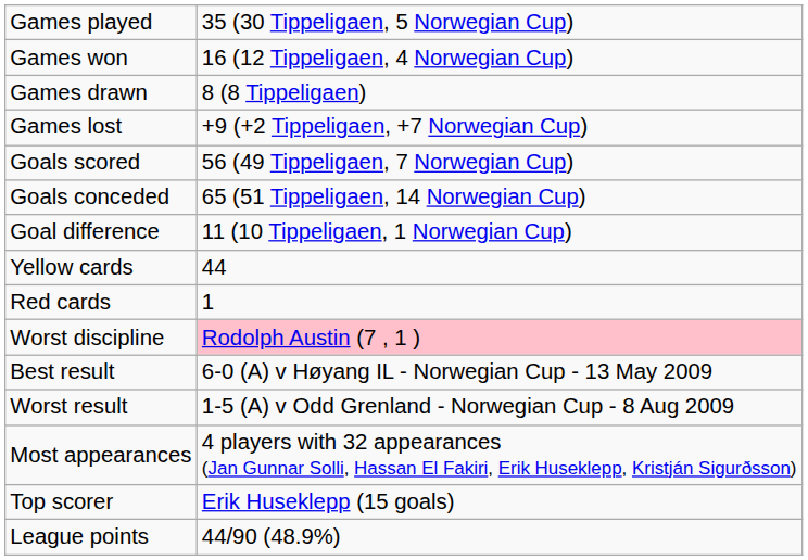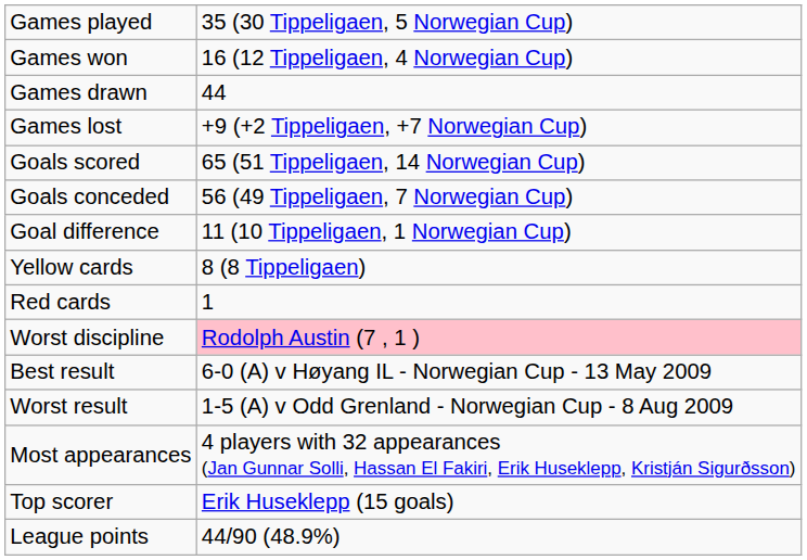 <table class="wikitable">
 <tr>
 <td>Games played</td>
 <td>35 (30 <a href='#'>Tippeligaen</a>, 5 <a href='#'>Norwegian Cup</a>)</td>
 </tr>
 <tr>
 <td>Games won</td>
 <td>16 (12 <a href='#'>Tippeligaen</a>, 4 <a href='#'>Norwegian Cup</a>)</td>
 </tr>
 <tr>
 <td>Games drawn</td>
-<td>8 (8 <a href='#'>Tippeligaen</a>)</td>
+<td>44</td>
 </tr>
 <tr>
 <td>Games lost</td>
 <td>+9 (+2 <a href='#'>Tippeligaen</a>, +7 <a href='#'>Norwegian Cup</a>)</td>
 </tr>
 <tr>
 <td>Goals scored</td>
-<td>56 (49 <a href='#'>Tippeligaen</a>, 7 <a href='#'>Norwegian Cup</a>)</td>
+<td>65 (51 <a href='#'>Tippeligaen</a>, 14 <a href='#'>Norwegian Cup</a>)</td>
 </tr>
 <tr>
 <td>Goals conceded</td>
-<td>65 (51 <a href='#'>Tippeligaen</a>, 14 <a href='#'>Norwegian Cup</a>)</td>
+<td>56 (49 <a href='#'>Tippeligaen</a>, 7 <a href='#'>Norwegian Cup</a>)</td>
 </tr>
 <tr>
 <td>Goal difference</td>
 <td>11 (10 <a href='#'>Tippeligaen</a>, 1 <a href='#'>Norwegian Cup</a>)</td>
 </tr>
 <tr>
 <td>Yellow cards</td>
-<td>44</td>
+<td>8 (8 <a href='#'>Tippeligaen</a>)</td>
 </tr>
 <tr>
 <td>Red cards</td>
 <td>1</td>
 </tr>
 <tr>
 <td>Worst discipline</td>
 <td style="background: pink;"> <a href='#'>Rodolph Austin</a>  (7 , 1 )</td>
 </tr>
 <tr>
 <td>Best result</td>
 <td>6-0 (A) v Høyang IL - Norwegian Cup - 13 May 2009</td>
 </tr>
 <tr>
 <td>Worst result</td>
 <td>1-5 (A) v Odd Grenland - Norwegian Cup - 8 Aug 2009</td>
 </tr>
 <tr>
 <td>Most appearances</td>
 <td>4 players with 32 appearances<br><small>(<a href='#'>Jan Gunnar Solli</a>, <a href='#'>Hassan El Fakiri</a>, <a href='#'>Erik Huseklepp</a>, <a href='#'>Kristján Sigurðsson</a>)</small></td>
 </tr>
 <tr>
 <td>Top scorer</td>
 <td> <a href='#'>Erik Huseklepp</a> (15 goals)</td>
 </tr>
 <tr>
 <td>League points</td>
 <td>44/90 (48.9%)</td>
 </tr>
 </table>
